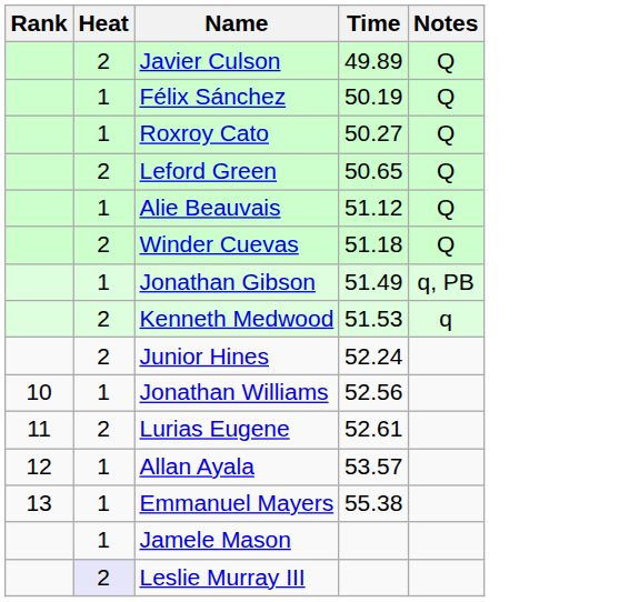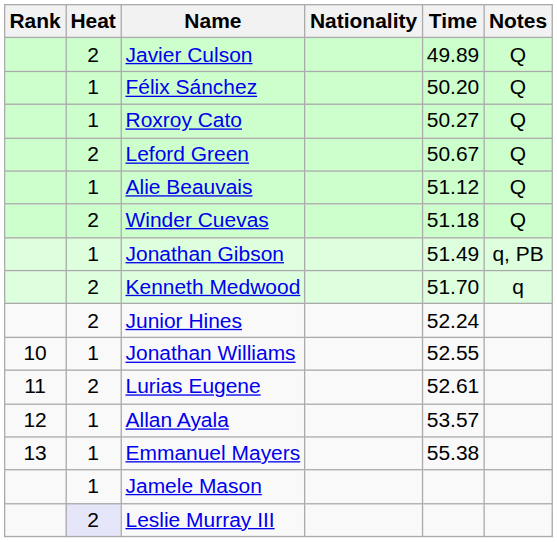 <table class="wikitable sortable" style="text-align:center">
 <tr>
 <th>Rank</th>
 <th>Heat</th>
 <th>Name</th>
+<th>Nationality</th>
 <th>Time</th>
 <th>Notes</th>
 </tr>
 <tr bgcolor=ccffcc>
 <td></td>
 <td>2</td>
 <td align=left><a href='#'>Javier Culson</a></td>
+<td align=left></td>
 <td>49.89</td>
 <td>Q</td>
 </tr>
 <tr bgcolor=ccffcc>
 <td></td>
 <td>1</td>
 <td align=left><a href='#'>Félix Sánchez</a></td>
-<td>50.19</td>
+<td align=left></td>
+<td>50.20</td>
 <td>Q</td>
 </tr>
 <tr bgcolor=ccffcc>
 <td></td>
 <td>1</td>
 <td align=left><a href='#'>Roxroy Cato</a></td>
+<td align=left></td>
 <td>50.27</td>
 <td>Q</td>
 </tr>
 <tr bgcolor=ccffcc>
 <td></td>
 <td>2</td>
 <td align=left><a href='#'>Leford Green</a></td>
-<td>50.65</td>
+<td align=left></td>
+<td>50.67</td>
 <td>Q</td>
 </tr>
 <tr bgcolor=ccffcc>
 <td></td>
 <td>1</td>
 <td align=left><a href='#'>Alie Beauvais</a></td>
+<td align=left></td>
 <td>51.12</td>
 <td>Q</td>
 </tr>
 <tr bgcolor=ccffcc>
 <td></td>
 <td>2</td>
 <td align=left><a href='#'>Winder Cuevas</a></td>
+<td align=left></td>
 <td>51.18</td>
 <td>Q</td>
 </tr>
 <tr bgcolor=ddffdd>
 <td></td>
 <td>1</td>
 <td align=left><a href='#'>Jonathan Gibson</a></td>
+<td align=left></td>
 <td>51.49</td>
 <td>q, PB</td>
 </tr>
 <tr bgcolor=ddffdd>
 <td></td>
 <td>2</td>
 <td align=left><a href='#'>Kenneth Medwood</a></td>
-<td>51.53</td>
+<td align=left></td>
+<td>51.70</td>
 <td>q</td>
 </tr>
 <tr>
 <td></td>
 <td>2</td>
 <td align=left><a href='#'>Junior Hines</a></td>
+<td align=left></td>
 <td>52.24</td>
 <td></td>
 </tr>
 <tr>
 <td>10</td>
 <td>1</td>
 <td align=left><a href='#'>Jonathan Williams</a></td>
-<td>52.56</td>
+<td align=left></td>
+<td>52.55</td>
 <td></td>
 </tr>
 <tr>
 <td>11</td>
 <td>2</td>
 <td align=left><a href='#'>Lurias Eugene</a></td>
+<td align=left></td>
 <td>52.61</td>
 <td></td>
 </tr>
 <tr>
 <td>12</td>
 <td>1</td>
 <td align=left><a href='#'>Allan Ayala</a></td>
+<td align=left></td>
 <td>53.57</td>
 <td></td>
 </tr>
 <tr>
 <td>13</td>
 <td>1</td>
 <td align=left><a href='#'>Emmanuel Mayers</a></td>
+<td align=left></td>
 <td>55.38</td>
 <td></td>
 </tr>
 <tr>
 <td></td>
 <td>1</td>
 <td align=left><a href='#'>Jamele Mason</a></td>
+<td align=left></td>
 <td></td>
 <td></td>
 </tr>
 <tr>
 <td></td>
 <td style="background: lavender;">2</td>
 <td align=left><a href='#'>Leslie Murray III</a></td>
+<td align=left></td>
 <td></td>
 <td></td>
 </tr>
 </table>
